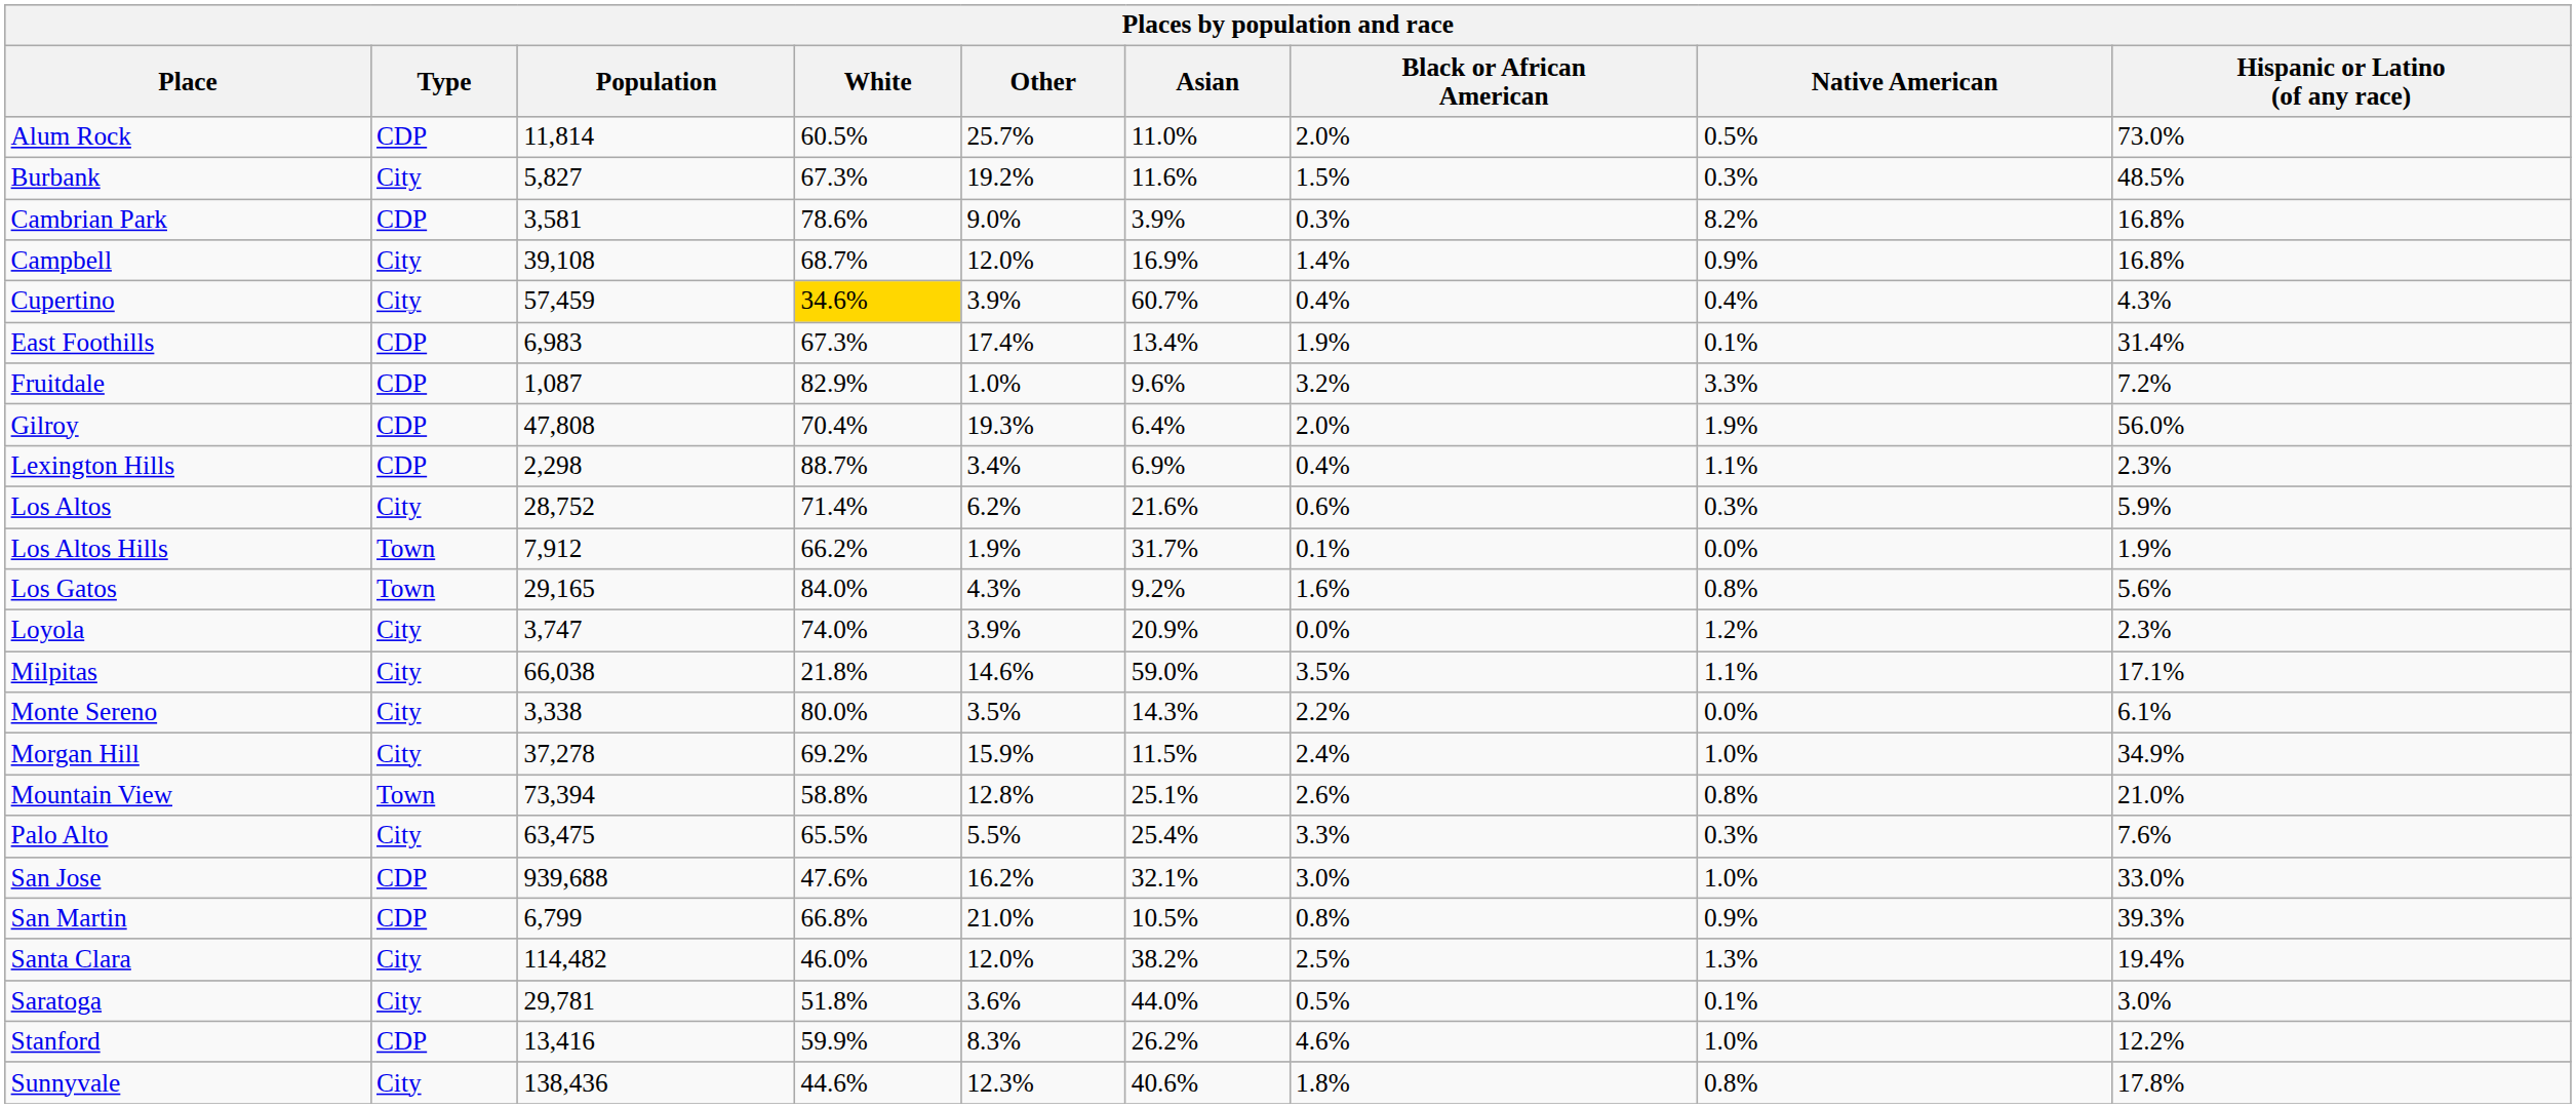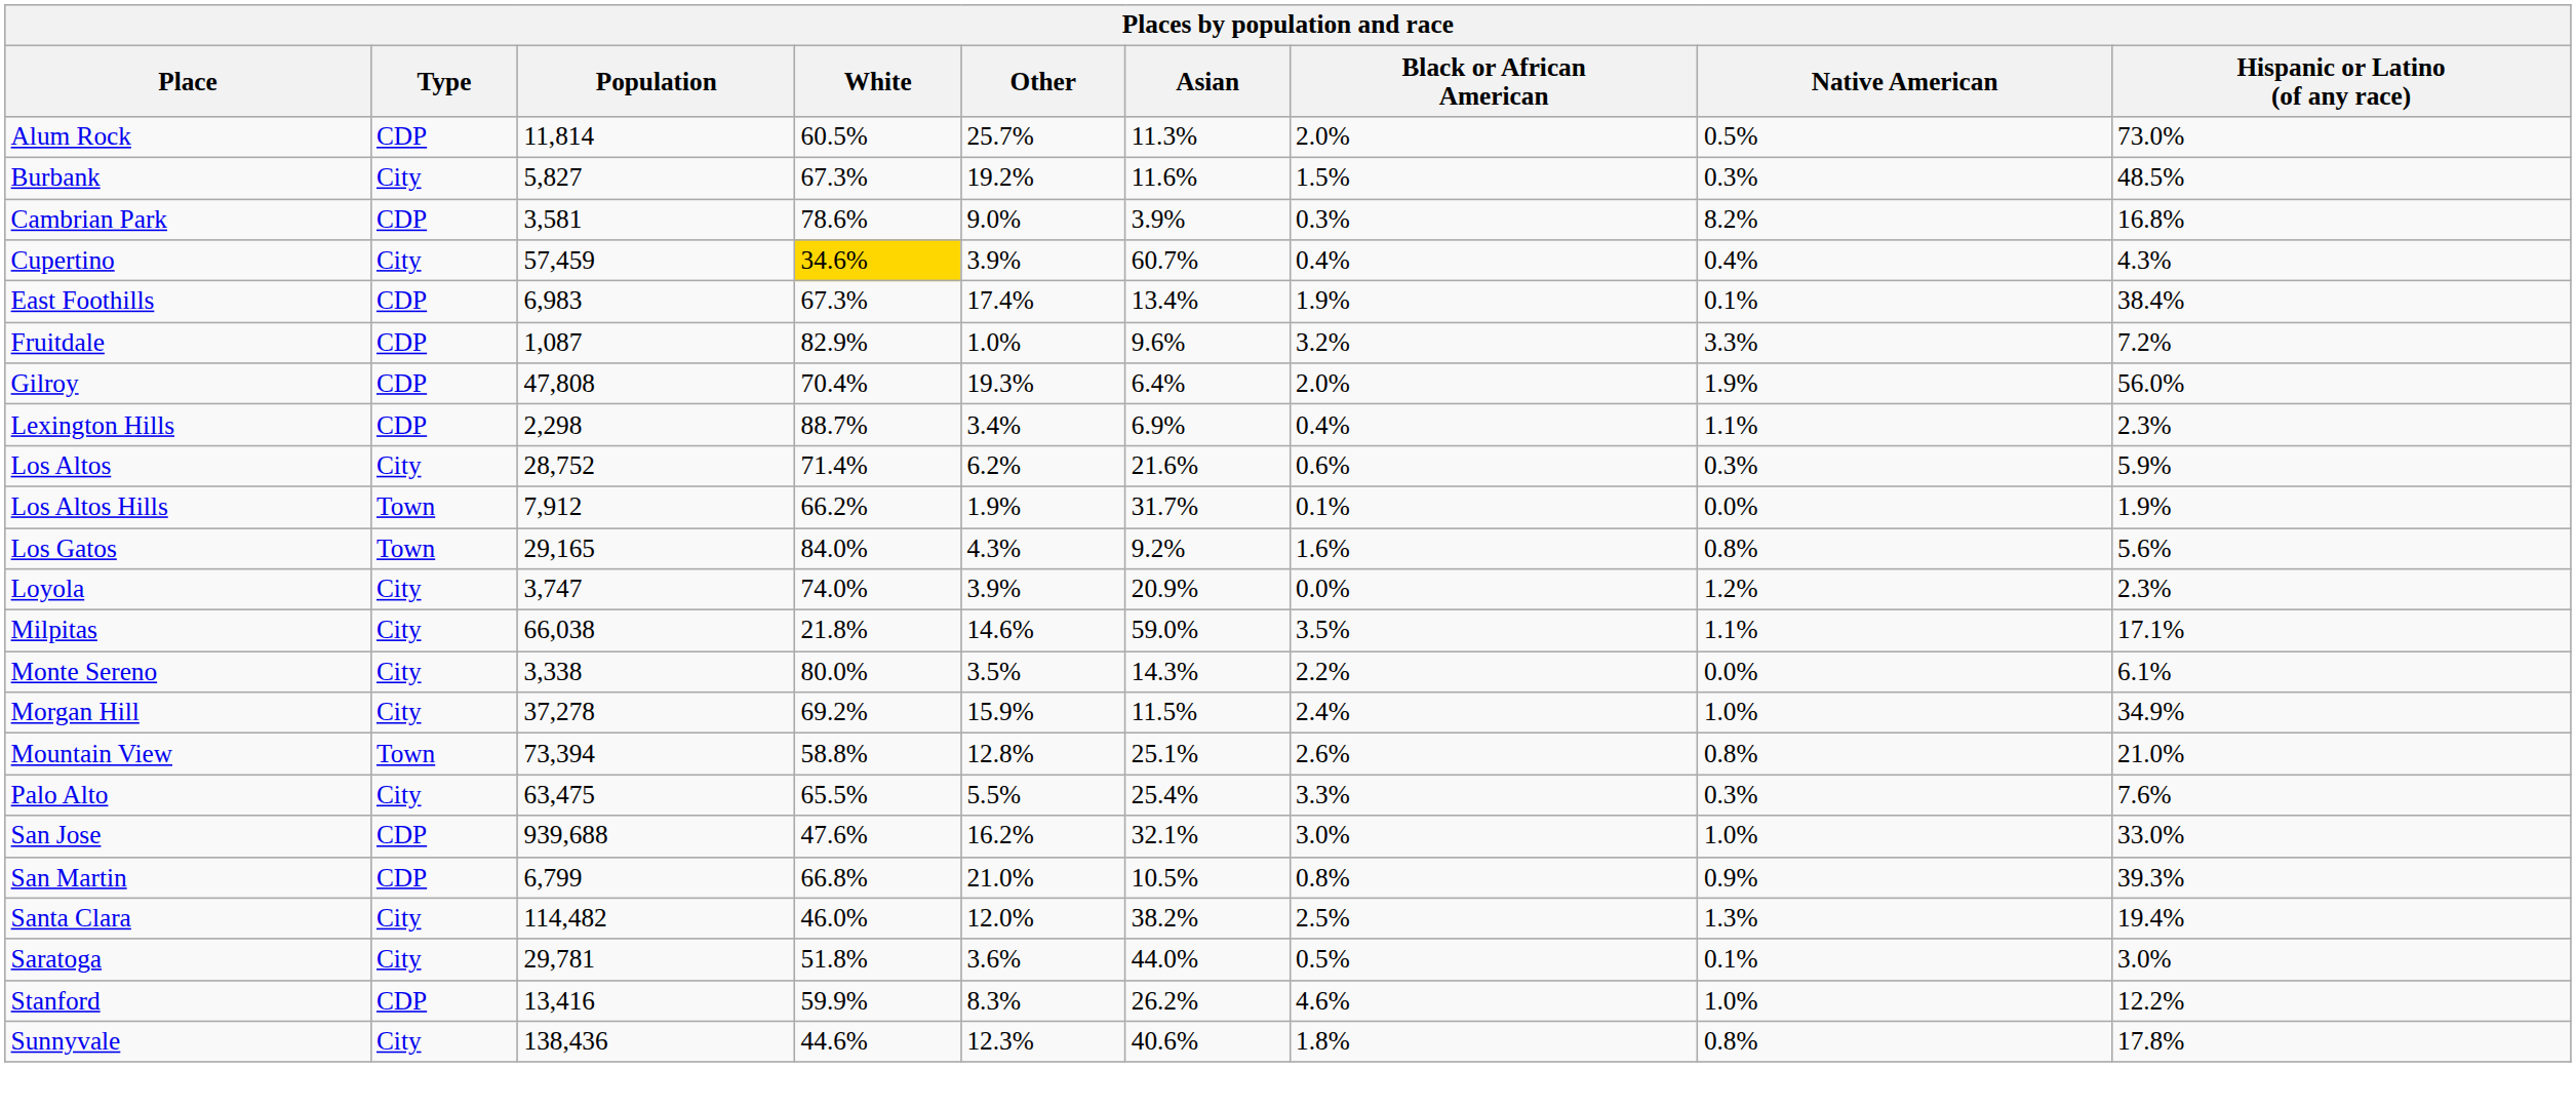 <table class="wikitable collapsible collapsed sortable" style="width: 100%;">
 <tr>
 <th colspan=9>Places by population and race</th>
 </tr>
 <tr>
 <th>Place</th>
 <th>Type</th>
 <th data-sort-type="number">Population</th>
 <th data-sort-type="number">White</th>
 <th data-sort-type="number">Other<br></th>
 <th data-sort-type="number">Asian</th>
 <th data-sort-type="number">Black or African<br>American</th>
 <th data-sort-type="number">Native American<br></th>
 <th data-sort-type="number">Hispanic or Latino<br>(of any race)</th>
 </tr>
 <tr>
 <td><a href='#'>Alum Rock</a></td>
 <td><a href='#'>CDP</a></td>
 <td>11,814</td>
 <td>60.5%</td>
 <td>25.7%</td>
-<td>11.0%</td>
+<td>11.3%</td>
 <td>2.0%</td>
 <td>0.5%</td>
 <td>73.0%</td>
 </tr>
 <tr>
 <td><a href='#'>Burbank</a></td>
 <td><a href='#'>City</a></td>
 <td>5,827</td>
 <td>67.3%</td>
 <td>19.2%</td>
 <td>11.6%</td>
 <td>1.5%</td>
 <td>0.3%</td>
 <td>48.5%</td>
 </tr>
 <tr>
 <td><a href='#'>Cambrian Park</a></td>
 <td><a href='#'>CDP</a></td>
 <td>3,581</td>
 <td>78.6%</td>
 <td>9.0%</td>
 <td>3.9%</td>
 <td>0.3%</td>
 <td>8.2%</td>
 <td>16.8%</td>
 </tr>
 <tr>
-<td><a href='#'>Campbell</a></td>
-<td><a href='#'>City</a></td>
-<td>39,108</td>
-<td>68.7%</td>
-<td>12.0%</td>
-<td>16.9%</td>
-<td>1.4%</td>
-<td>0.9%</td>
-<td>16.8%</td>
-</tr>
-<tr>
 <td><a href='#'>Cupertino</a></td>
 <td><a href='#'>City</a></td>
 <td>57,459</td>
 <td style="background: gold;">34.6%</td>
 <td>3.9%</td>
 <td>60.7%</td>
 <td>0.4%</td>
 <td>0.4%</td>
 <td>4.3%</td>
 </tr>
 <tr>
 <td><a href='#'>East Foothills</a></td>
 <td><a href='#'>CDP</a></td>
 <td>6,983</td>
 <td>67.3%</td>
 <td>17.4%</td>
 <td>13.4%</td>
 <td>1.9%</td>
 <td>0.1%</td>
-<td>31.4%</td>
+<td>38.4%</td>
 </tr>
 <tr>
 <td><a href='#'>Fruitdale</a></td>
 <td><a href='#'>CDP</a></td>
 <td>1,087</td>
 <td>82.9%</td>
 <td>1.0%</td>
 <td>9.6%</td>
 <td>3.2%</td>
 <td>3.3%</td>
 <td>7.2%</td>
 </tr>
 <tr>
 <td><a href='#'>Gilroy</a></td>
 <td><a href='#'>CDP</a></td>
 <td>47,808</td>
 <td>70.4%</td>
 <td>19.3%</td>
 <td>6.4%</td>
 <td>2.0%</td>
 <td>1.9%</td>
 <td>56.0%</td>
 </tr>
 <tr>
 <td><a href='#'>Lexington Hills</a></td>
 <td><a href='#'>CDP</a></td>
 <td>2,298</td>
 <td>88.7%</td>
 <td>3.4%</td>
 <td>6.9%</td>
 <td>0.4%</td>
 <td>1.1%</td>
 <td>2.3%</td>
 </tr>
 <tr>
 <td><a href='#'>Los Altos</a></td>
 <td><a href='#'>City</a></td>
 <td>28,752</td>
 <td>71.4%</td>
 <td>6.2%</td>
 <td>21.6%</td>
 <td>0.6%</td>
 <td>0.3%</td>
 <td>5.9%</td>
 </tr>
 <tr>
 <td><a href='#'>Los Altos Hills</a></td>
 <td><a href='#'>Town</a></td>
 <td>7,912</td>
 <td>66.2%</td>
 <td>1.9%</td>
 <td>31.7%</td>
 <td>0.1%</td>
 <td>0.0%</td>
 <td>1.9%</td>
 </tr>
 <tr>
 <td><a href='#'>Los Gatos</a></td>
 <td><a href='#'>Town</a></td>
 <td>29,165</td>
 <td>84.0%</td>
 <td>4.3%</td>
 <td>9.2%</td>
 <td>1.6%</td>
 <td>0.8%</td>
 <td>5.6%</td>
 </tr>
 <tr>
 <td><a href='#'>Loyola</a></td>
 <td><a href='#'>City</a></td>
 <td>3,747</td>
 <td>74.0%</td>
 <td>3.9%</td>
 <td>20.9%</td>
 <td>0.0%</td>
 <td>1.2%</td>
 <td>2.3%</td>
 </tr>
 <tr>
 <td><a href='#'>Milpitas</a></td>
 <td><a href='#'>City</a></td>
 <td>66,038</td>
 <td>21.8%</td>
 <td>14.6%</td>
 <td>59.0%</td>
 <td>3.5%</td>
 <td>1.1%</td>
 <td>17.1%</td>
 </tr>
 <tr>
 <td><a href='#'>Monte Sereno</a></td>
 <td><a href='#'>City</a></td>
 <td>3,338</td>
 <td>80.0%</td>
 <td>3.5%</td>
 <td>14.3%</td>
 <td>2.2%</td>
 <td>0.0%</td>
 <td>6.1%</td>
 </tr>
 <tr>
 <td><a href='#'>Morgan Hill</a></td>
 <td><a href='#'>City</a></td>
 <td>37,278</td>
 <td>69.2%</td>
 <td>15.9%</td>
 <td>11.5%</td>
 <td>2.4%</td>
 <td>1.0%</td>
 <td>34.9%</td>
 </tr>
 <tr>
 <td><a href='#'>Mountain View</a></td>
 <td><a href='#'>Town</a></td>
 <td>73,394</td>
 <td>58.8%</td>
 <td>12.8%</td>
 <td>25.1%</td>
 <td>2.6%</td>
 <td>0.8%</td>
 <td>21.0%</td>
 </tr>
 <tr>
 <td><a href='#'>Palo Alto</a></td>
 <td><a href='#'>City</a></td>
 <td>63,475</td>
 <td>65.5%</td>
 <td>5.5%</td>
 <td>25.4%</td>
 <td>3.3%</td>
 <td>0.3%</td>
 <td>7.6%</td>
 </tr>
 <tr>
 <td><a href='#'>San Jose</a></td>
 <td><a href='#'>CDP</a></td>
 <td>939,688</td>
 <td>47.6%</td>
 <td>16.2%</td>
 <td>32.1%</td>
 <td>3.0%</td>
 <td>1.0%</td>
 <td>33.0%</td>
 </tr>
 <tr>
 <td><a href='#'>San Martin</a></td>
 <td><a href='#'>CDP</a></td>
 <td>6,799</td>
 <td>66.8%</td>
 <td>21.0%</td>
 <td>10.5%</td>
 <td>0.8%</td>
 <td>0.9%</td>
 <td>39.3%</td>
 </tr>
 <tr>
 <td><a href='#'>Santa Clara</a></td>
 <td><a href='#'>City</a></td>
 <td>114,482</td>
 <td>46.0%</td>
 <td>12.0%</td>
 <td>38.2%</td>
 <td>2.5%</td>
 <td>1.3%</td>
 <td>19.4%</td>
 </tr>
 <tr>
 <td><a href='#'>Saratoga</a></td>
 <td><a href='#'>City</a></td>
 <td>29,781</td>
 <td>51.8%</td>
 <td>3.6%</td>
 <td>44.0%</td>
 <td>0.5%</td>
 <td>0.1%</td>
 <td>3.0%</td>
 </tr>
 <tr>
 <td><a href='#'>Stanford</a></td>
 <td><a href='#'>CDP</a></td>
 <td>13,416</td>
 <td>59.9%</td>
 <td>8.3%</td>
 <td>26.2%</td>
 <td>4.6%</td>
 <td>1.0%</td>
 <td>12.2%</td>
 </tr>
 <tr>
 <td><a href='#'>Sunnyvale</a></td>
 <td><a href='#'>City</a></td>
 <td>138,436</td>
 <td>44.6%</td>
 <td>12.3%</td>
 <td>40.6%</td>
 <td>1.8%</td>
 <td>0.8%</td>
 <td>17.8%</td>
 </tr>
 </table>
